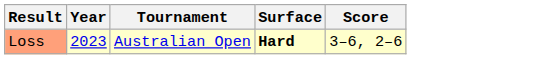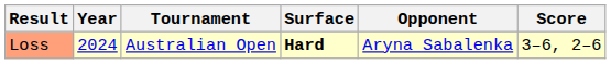 <table class="wikitable">
 <tr>
 <th>Result</th>
 <th>Year</th>
 <th>Tournament</th>
 <th>Surface</th>
+<th>Opponent</th>
 <th class=unsortable>Score</th>
 </tr>
 <tr style=background:#ffc>
 <td bgcolor=ffa07a>Loss</td>
-<td><a href='#'>2023</a></td>
+<td><a href='#'>2024</a></td>
 <td><a href='#'>Australian Open</a></td>
 <td><strong>Hard</strong></td>
+<td> <a href='#'>Aryna Sabalenka</a></td>
 <td>3–6, 2–6</td>
 </tr>
 </table>
